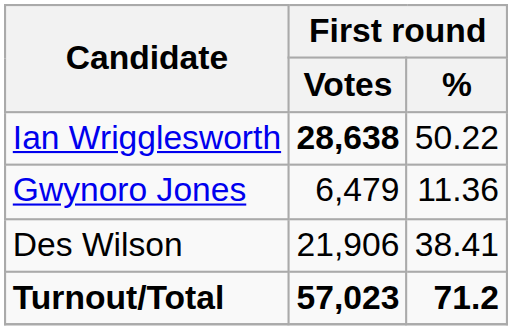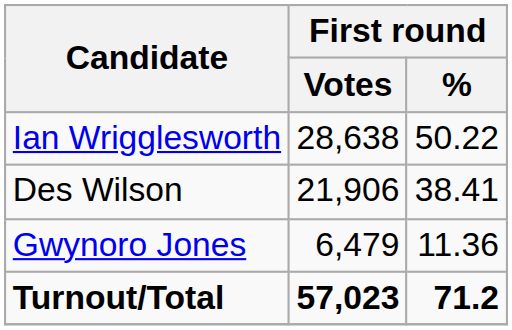 <table class=wikitable style=text-align:right>
 <tr>
 <th rowspan=2>Candidate</th>
 <th colspan=2>First round</th>
 </tr>
 <tr>
 <th>Votes</th>
 <th>%</th>
 </tr>
 <tr>
 <td align=left><a href='#'>Ian Wrigglesworth</a></td>
-<td><strong>28,638</strong></td>
+<td>28,638</td>
 <td>50.22</td>
+</tr>
+<tr>
+<td align=left>Des Wilson</td>
+<td>21,906</td>
+<td>38.41</td>
 </tr>
 <tr>
 <td align=left><a href='#'>Gwynoro Jones</a></td>
 <td>6,479</td>
 <td>11.36</td>
-</tr>
-<tr>
-<td align=left>Des Wilson</td>
-<td>21,906</td>
-<td>38.41</td>
 </tr>
 <tr>
 <td align=left><strong>Turnout/Total</strong></td>
 <td><strong>57,023</strong></td>
 <td><strong>71.2</strong></td>
 </tr>
 <tr>
 </tr>
 </table>
